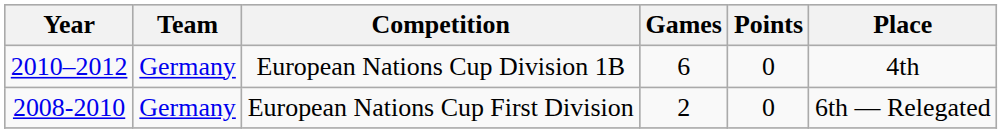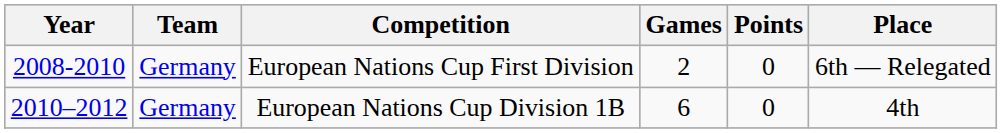 <table class="wikitable">
 <tr>
 <th>Year</th>
 <th>Team</th>
 <th>Competition</th>
 <th>Games</th>
 <th>Points</th>
 <th>Place</th>
 </tr>
 <tr align="center">
+<td><a href='#'>2008-2010</a></td>
+<td><a href='#'>Germany</a></td>
+<td>European Nations Cup First Division</td>
+<td>2</td>
+<td>0</td>
+<td>6th — Relegated</td>
+</tr>
+<tr align="center">
 <td><a href='#'>2010–2012</a></td>
 <td><a href='#'>Germany</a></td>
 <td>European Nations Cup Division 1B</td>
 <td>6</td>
 <td>0</td>
 <td>4th</td>
 </tr>
-<tr align="center">
-<td><a href='#'>2008-2010</a></td>
-<td><a href='#'>Germany</a></td>
-<td>European Nations Cup First Division</td>
-<td>2</td>
-<td>0</td>
-<td>6th — Relegated</td>
-</tr>
 </table>
